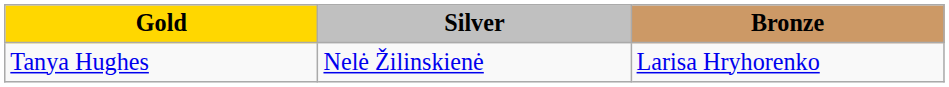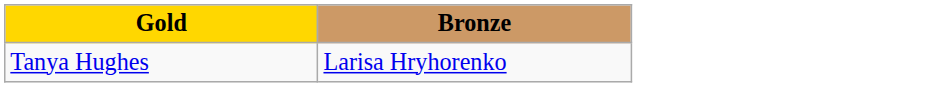 <table class="wikitable" style="text-align:left">
 <tr align="center">
 <td width=200 bgcolor=gold><strong>Gold</strong></td>
-<td width=200 bgcolor=silver><strong>Silver</strong></td>
 <td width=200 bgcolor=CC9966><strong>Bronze</strong></td>
 </tr>
 <tr>
 <td><a href='#'>Tanya Hughes</a><br><em></em></td>
-<td><a href='#'>Nelė Žilinskienė</a><br><em></em></td>
 <td><a href='#'>Larisa Hryhorenko</a><br><em></em></td>
 </tr>
 </table>
